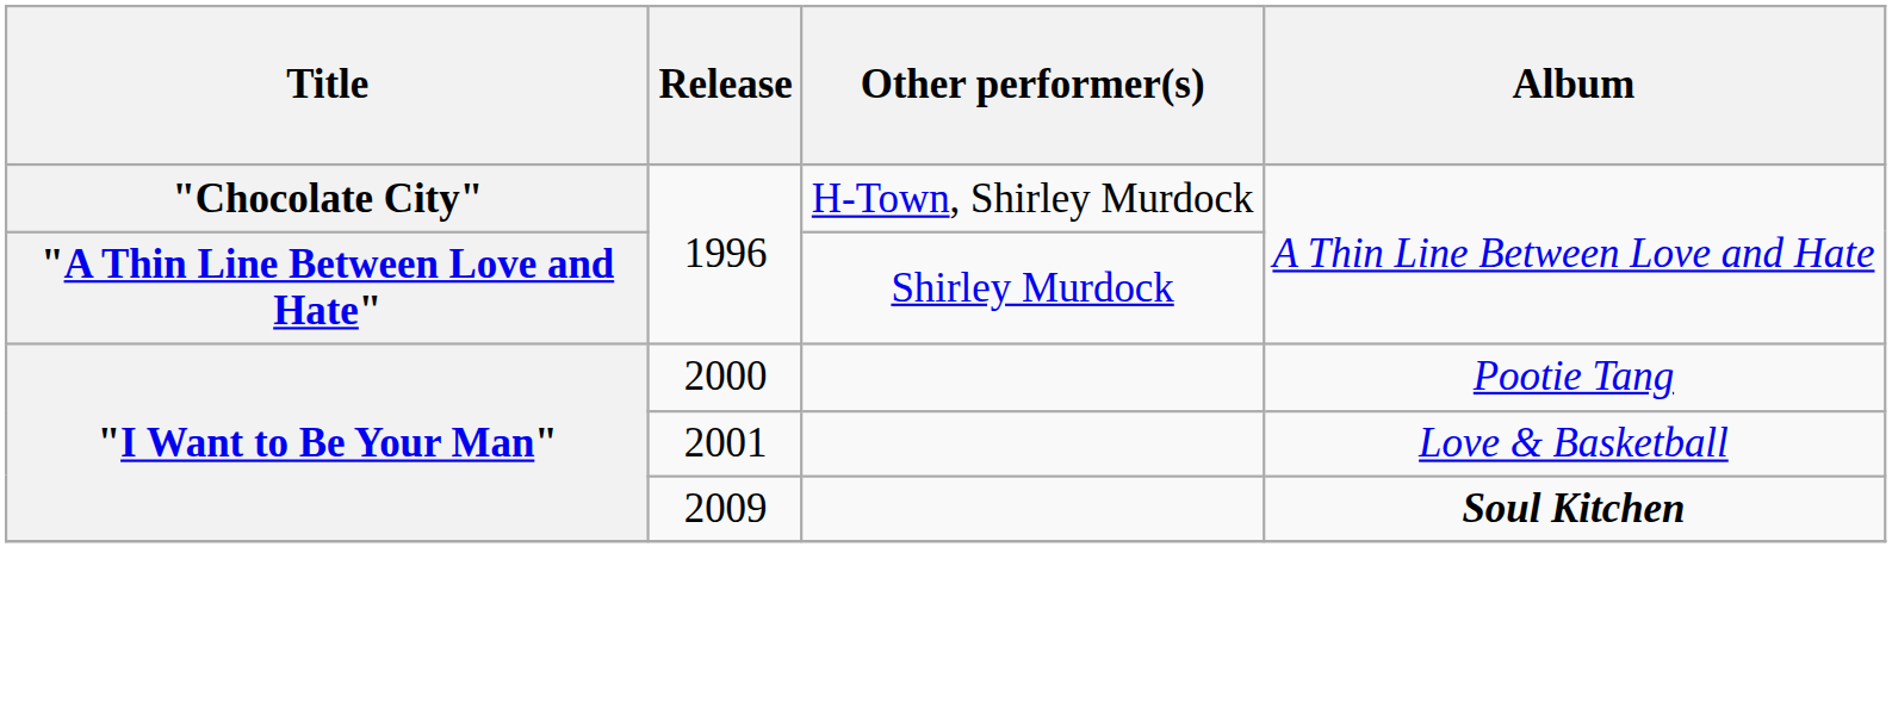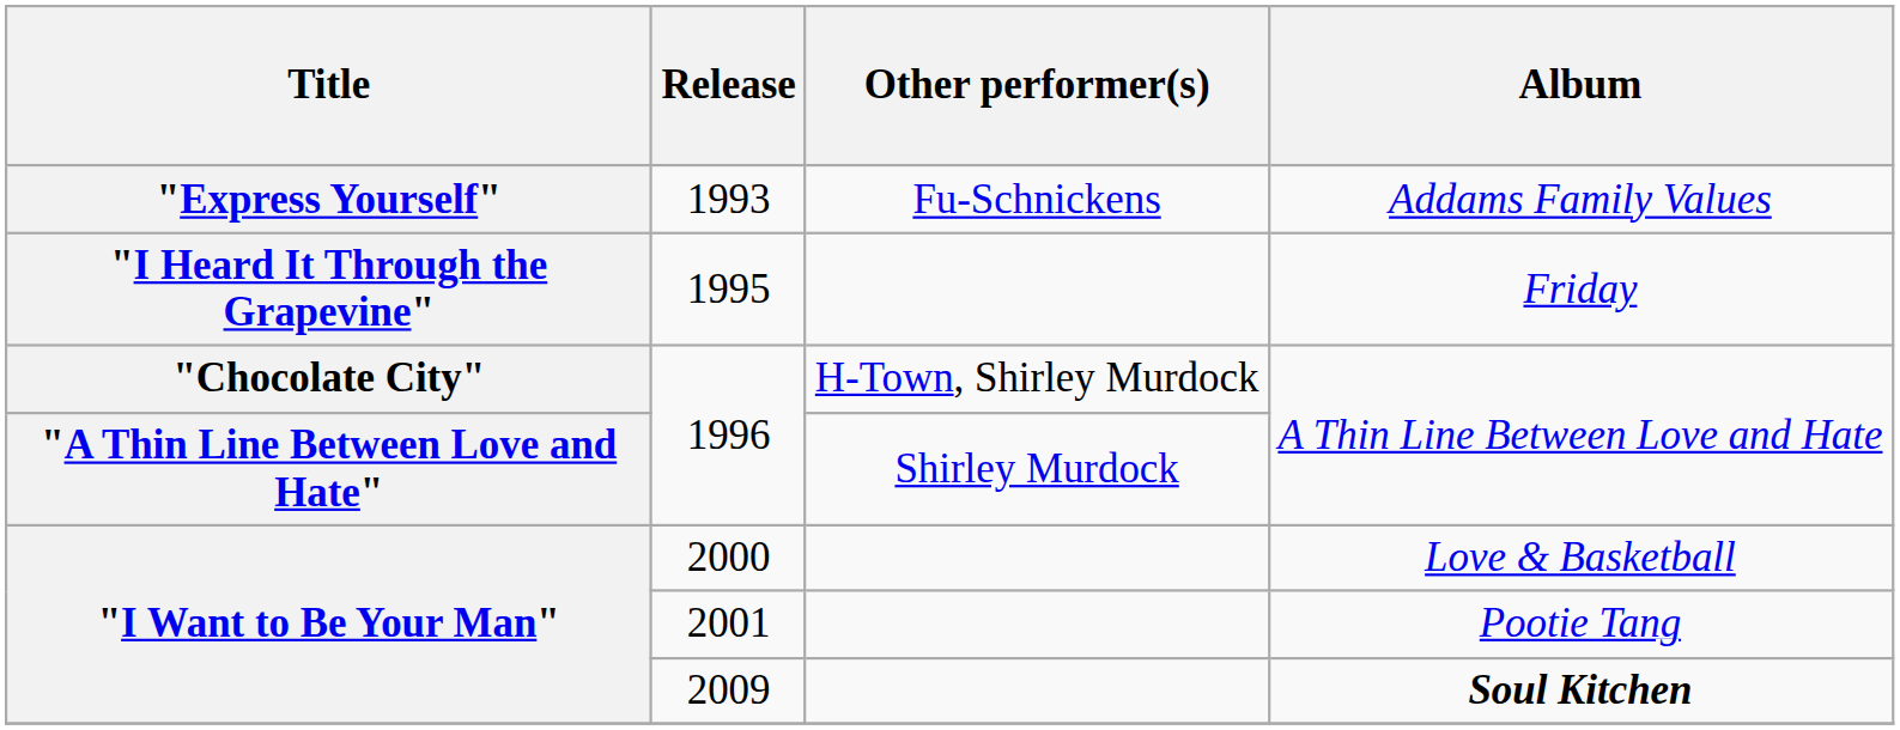 <table class="wikitable plainrowheaders" style="text-align:center;">
 <tr>
 <th scope="col" style="width:15em;">Title</th>
 <th scope="col" style="width:0.5em;">Release</th>
 <th scope="col">Other performer(s)</th>
 <th scope="col"><br>Album<br><br></th>
+</tr>
+<tr>
+<th scope="row">"<a href='#'>Express Yourself</a>"</th>
+<td>1993</td>
+<td><a href='#'>Fu-Schnickens</a></td>
+<td><em><a href='#'>Addams Family Values</a></em></td>
+</tr>
+<tr>
+<th scope="row">"<a href='#'>I Heard It Through the Grapevine</a>"</th>
+<td>1995</td>
+<td></td>
+<td><em><a href='#'>Friday</a></em></td>
 </tr>
 <tr>
 <th scope="row">"Chocolate City"</th>
 <td rowspan=2>1996</td>
 <td><a href='#'>H-Town</a>, Shirley Murdock</td>
 <td rowspan=2><em><a href='#'>A Thin Line Between Love and Hate</a></em></td>
 </tr>
 <tr>
 <th scope="row">"<a href='#'>A Thin Line Between Love and Hate</a>"</th>
 <td><a href='#'>Shirley Murdock</a></td>
 </tr>
 <tr>
 <th scope="row" rowspan=3>"<a href='#'>I Want to Be Your Man</a>"</th>
 <td>2000</td>
 <td></td>
-<td><em><a href='#'>Pootie Tang</a></em></td>
+<td><em><a href='#'>Love & Basketball</a></em></td>
 </tr>
 <tr>
 <td>2001</td>
 <td></td>
-<td><em><a href='#'>Love & Basketball</a></em></td>
+<td><em><a href='#'>Pootie Tang</a></em></td>
 </tr>
 <tr>
 <td>2009</td>
 <td></td>
 <td><strong><em>Soul Kitchen</em></strong></td>
 </tr>
 <tr>
 </tr>
 </table>
